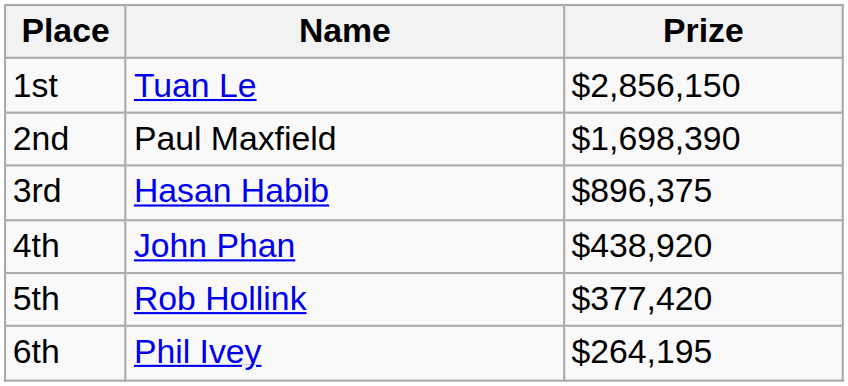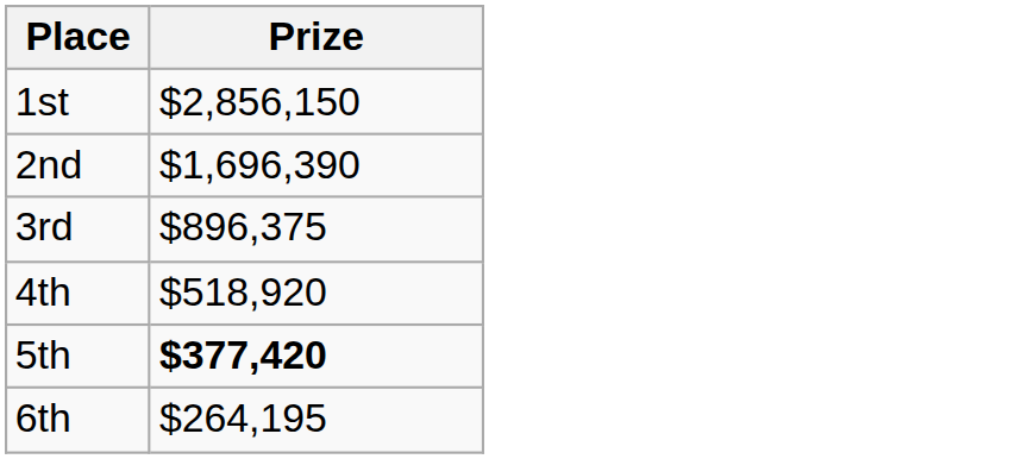 <table class="wikitable">
 <tr>
 <th width="50">Place</th>
-<th width="200">Name</th>
 <th width="125">Prize</th>
 </tr>
 <tr>
 <td>1st</td>
-<td><a href='#'>Tuan Le</a></td>
 <td>$2,856,150</td>
 </tr>
 <tr>
 <td>2nd</td>
-<td>Paul Maxfield</td>
-<td>$1,698,390</td>
+<td>$1,696,390</td>
 </tr>
 <tr>
 <td>3rd</td>
-<td><a href='#'>Hasan Habib</a></td>
 <td>$896,375</td>
 </tr>
 <tr>
 <td>4th</td>
-<td><a href='#'>John Phan</a></td>
-<td>$438,920</td>
+<td>$518,920</td>
 </tr>
 <tr>
 <td>5th</td>
-<td><a href='#'>Rob Hollink</a></td>
-<td>$377,420</td>
+<td><strong>$377,420</strong></td>
 </tr>
 <tr>
 <td>6th</td>
-<td><a href='#'>Phil Ivey</a></td>
 <td>$264,195</td>
 </tr>
 </table>
